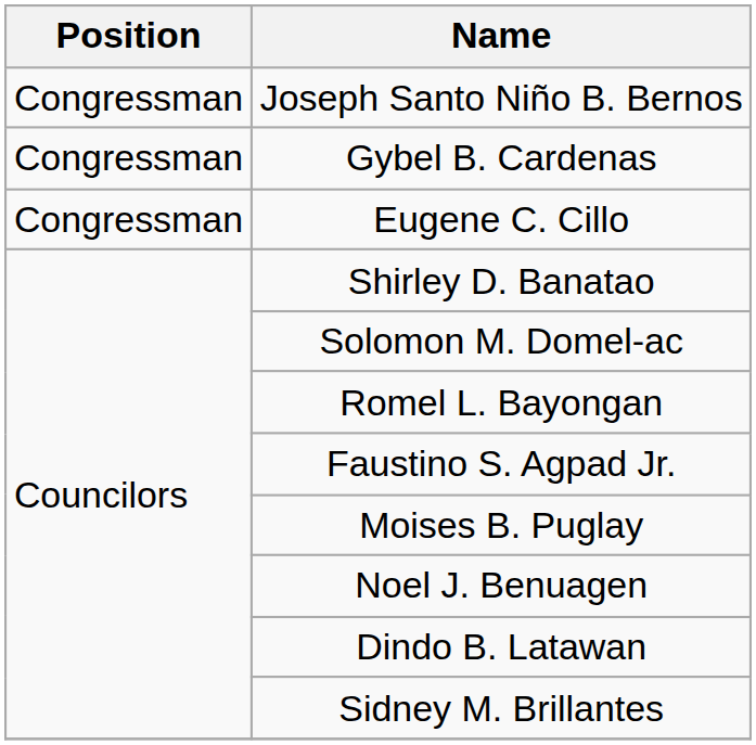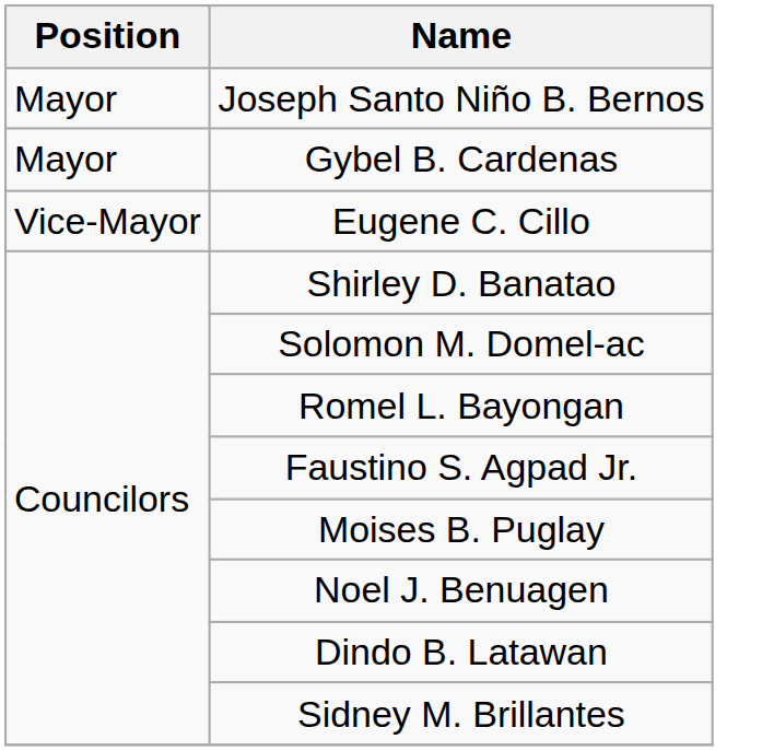 <table class="wikitable" style="line-height:1.20em; font-size:100%;">
 <tr>
 <th>Position</th>
 <th>Name</th>
 </tr>
 <tr>
-<td>Congressman</td>
+<td>Mayor</td>
 <td style="text-align:center;">Joseph Santo Niño B. Bernos</td>
 </tr>
 <tr>
-<td>Congressman</td>
+<td>Mayor</td>
 <td style="text-align:center;">Gybel B. Cardenas</td>
 </tr>
 <tr>
-<td>Congressman</td>
+<td>Vice-Mayor</td>
 <td style="text-align:center;">Eugene C. Cillo</td>
 </tr>
 <tr>
 <td rowspan=8>Councilors</td>
 <td style="text-align:center;">Shirley D. Banatao</td>
 </tr>
 <tr>
 <td style="text-align:center;">Solomon M. Domel-ac</td>
 </tr>
 <tr>
 <td style="text-align:center;">Romel L. Bayongan</td>
 </tr>
 <tr>
 <td style="text-align:center;">Faustino S. Agpad Jr.</td>
 </tr>
 <tr>
 <td style="text-align:center;">Moises B. Puglay</td>
 </tr>
 <tr>
 <td style="text-align:center;">Noel J. Benuagen</td>
 </tr>
 <tr>
 <td style="text-align:center;">Dindo B. Latawan</td>
 </tr>
 <tr>
 <td style="text-align:center;">Sidney M. Brillantes</td>
 </tr>
 <tr>
 </tr>
 </table>
